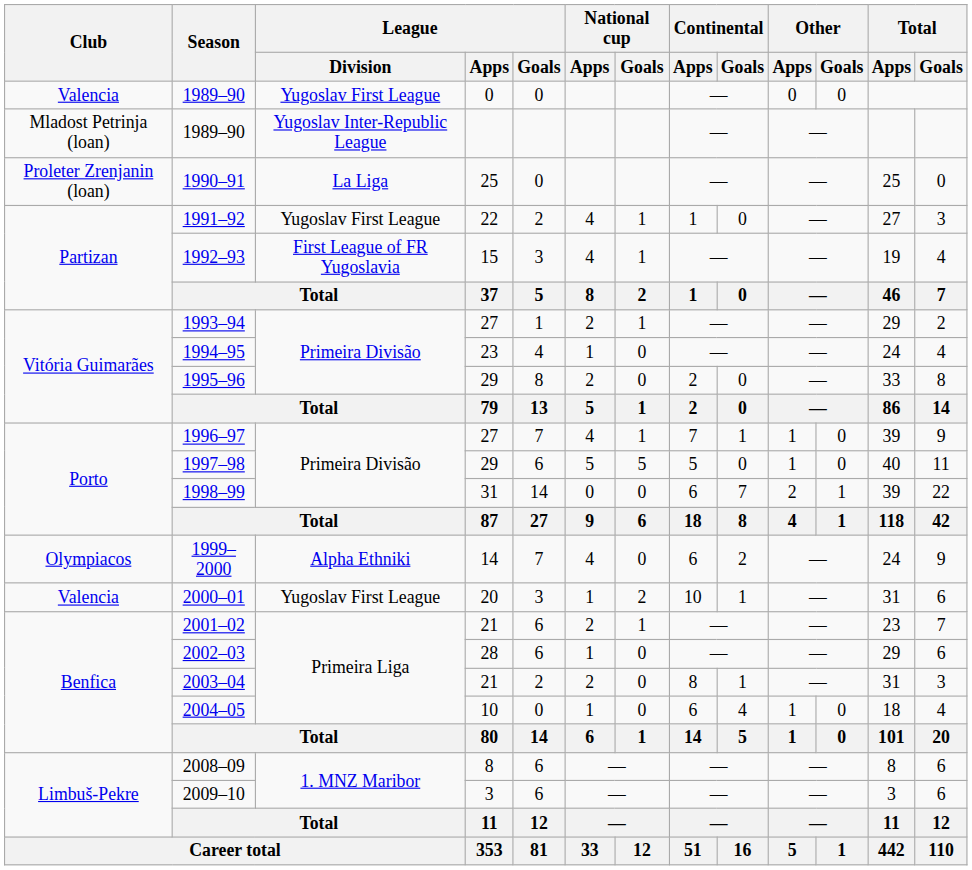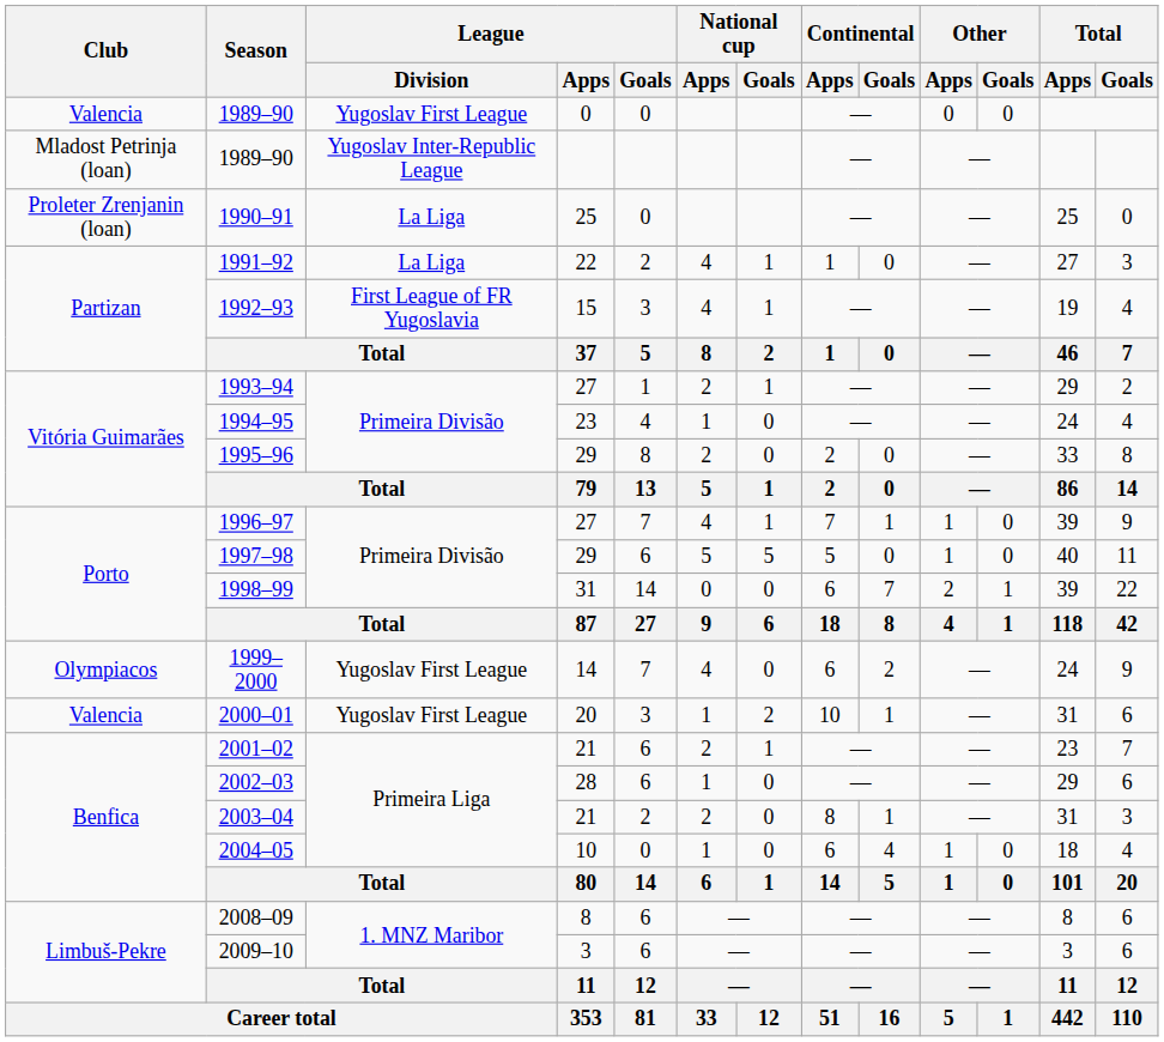 <table class="wikitable" style="text-align:center">
 <tr>
 <th rowspan="2">Club</th>
 <th rowspan="2">Season</th>
 <th colspan="3">League</th>
 <th colspan="2">National cup</th>
 <th colspan="2">Continental</th>
 <th colspan="2">Other</th>
 <th colspan="2">Total</th>
 </tr>
 <tr>
 <th>Division</th>
 <th>Apps</th>
 <th>Goals</th>
 <th>Apps</th>
 <th>Goals</th>
 <th>Apps</th>
 <th>Goals</th>
 <th>Apps</th>
 <th>Goals</th>
 <th>Apps</th>
 <th>Goals</th>
 </tr>
 <tr>
 <td><a href='#'>Valencia</a></td>
 <td><a href='#'>1989–90</a></td>
 <td><a href='#'>Yugoslav First League</a></td>
 <td>0</td>
 <td>0</td>
 <td></td>
 <td></td>
 <td colspan="2">—</td>
 <td>0</td>
 <td>0</td>
 </tr>
 <tr>
 <td>Mladost Petrinja (loan)</td>
 <td>1989–90</td>
 <td><a href='#'>Yugoslav Inter-Republic League</a></td>
 <td></td>
 <td></td>
 <td></td>
 <td></td>
 <td colspan="2">—</td>
 <td colspan="2">—</td>
 <td></td>
 <td></td>
 </tr>
 <tr>
 <td><a href='#'>Proleter Zrenjanin</a> (loan)</td>
 <td><a href='#'>1990–91</a></td>
 <td><a href='#'>La Liga</a></td>
 <td>25</td>
 <td>0</td>
 <td></td>
 <td></td>
 <td colspan="2">—</td>
 <td colspan="2">—</td>
 <td>25</td>
 <td>0</td>
 </tr>
 <tr>
 <td rowspan="3"><a href='#'>Partizan</a></td>
 <td><a href='#'>1991–92</a></td>
-<td>Yugoslav First League</td>
+<td><a href='#'>La Liga</a></td>
 <td>22</td>
 <td>2</td>
 <td>4</td>
 <td>1</td>
 <td>1</td>
 <td>0</td>
 <td colspan="2">—</td>
 <td>27</td>
 <td>3</td>
 </tr>
 <tr>
 <td><a href='#'>1992–93</a></td>
 <td><a href='#'>First League of FR Yugoslavia</a></td>
 <td>15</td>
 <td>3</td>
 <td>4</td>
 <td>1</td>
 <td colspan="2">—</td>
 <td colspan="2">—</td>
 <td>19</td>
 <td>4</td>
 </tr>
 <tr>
 <th colspan="2">Total</th>
 <th>37</th>
 <th>5</th>
 <th>8</th>
 <th>2</th>
 <th>1</th>
 <th>0</th>
 <th colspan="2">—</th>
 <th>46</th>
 <th>7</th>
 </tr>
 <tr>
 <td rowspan="4"><a href='#'>Vitória Guimarães</a></td>
 <td><a href='#'>1993–94</a></td>
 <td rowspan="3"><a href='#'>Primeira Divisão</a></td>
 <td>27</td>
 <td>1</td>
 <td>2</td>
 <td>1</td>
 <td colspan="2">—</td>
 <td colspan="2">—</td>
 <td>29</td>
 <td>2</td>
 </tr>
 <tr>
 <td><a href='#'>1994–95</a></td>
 <td>23</td>
 <td>4</td>
 <td>1</td>
 <td>0</td>
 <td colspan="2">—</td>
 <td colspan="2">—</td>
 <td>24</td>
 <td>4</td>
 </tr>
 <tr>
 <td><a href='#'>1995–96</a></td>
 <td>29</td>
 <td>8</td>
 <td>2</td>
 <td>0</td>
 <td>2</td>
 <td>0</td>
 <td colspan="2">—</td>
 <td>33</td>
 <td>8</td>
 </tr>
 <tr>
 <th colspan="2">Total</th>
 <th>79</th>
 <th>13</th>
 <th>5</th>
 <th>1</th>
 <th>2</th>
 <th>0</th>
 <th colspan="2">—</th>
 <th>86</th>
 <th>14</th>
 </tr>
 <tr>
 <td rowspan="4"><a href='#'>Porto</a></td>
 <td><a href='#'>1996–97</a></td>
 <td rowspan="3">Primeira Divisão</td>
 <td>27</td>
 <td>7</td>
 <td>4</td>
 <td>1</td>
 <td>7</td>
 <td>1</td>
 <td>1</td>
 <td>0</td>
 <td>39</td>
 <td>9</td>
 </tr>
 <tr>
 <td><a href='#'>1997–98</a></td>
 <td>29</td>
 <td>6</td>
 <td>5</td>
 <td>5</td>
 <td>5</td>
 <td>0</td>
 <td>1</td>
 <td>0</td>
 <td>40</td>
 <td>11</td>
 </tr>
 <tr>
 <td><a href='#'>1998–99</a></td>
 <td>31</td>
 <td>14</td>
 <td>0</td>
 <td>0</td>
 <td>6</td>
 <td>7</td>
 <td>2</td>
 <td>1</td>
 <td>39</td>
 <td>22</td>
 </tr>
 <tr>
 <th colspan="2">Total</th>
 <th>87</th>
 <th>27</th>
 <th>9</th>
 <th>6</th>
 <th>18</th>
 <th>8</th>
 <th>4</th>
 <th>1</th>
 <th>118</th>
 <th>42</th>
 </tr>
 <tr>
 <td><a href='#'>Olympiacos</a></td>
 <td><a href='#'>1999–2000</a></td>
-<td><a href='#'>Alpha Ethniki</a></td>
+<td>Yugoslav First League</td>
 <td>14</td>
 <td>7</td>
 <td>4</td>
 <td>0</td>
 <td>6</td>
 <td>2</td>
 <td colspan="2">—</td>
 <td>24</td>
 <td>9</td>
 </tr>
 <tr>
 <td><a href='#'>Valencia</a></td>
 <td><a href='#'>2000–01</a></td>
 <td>Yugoslav First League</td>
 <td>20</td>
 <td>3</td>
 <td>1</td>
 <td>2</td>
 <td>10</td>
 <td>1</td>
 <td colspan="2">—</td>
 <td>31</td>
 <td>6</td>
 </tr>
 <tr>
 <td rowspan="5"><a href='#'>Benfica</a></td>
 <td><a href='#'>2001–02</a></td>
 <td rowspan="4">Primeira Liga</td>
 <td>21</td>
 <td>6</td>
 <td>2</td>
 <td>1</td>
 <td colspan="2">—</td>
 <td colspan="2">—</td>
 <td>23</td>
 <td>7</td>
 </tr>
 <tr>
 <td><a href='#'>2002–03</a></td>
 <td>28</td>
 <td>6</td>
 <td>1</td>
 <td>0</td>
 <td colspan="2">—</td>
 <td colspan="2">—</td>
 <td>29</td>
 <td>6</td>
 </tr>
 <tr>
 <td><a href='#'>2003–04</a></td>
 <td>21</td>
 <td>2</td>
 <td>2</td>
 <td>0</td>
 <td>8</td>
 <td>1</td>
 <td colspan="2">—</td>
 <td>31</td>
 <td>3</td>
 </tr>
 <tr>
 <td><a href='#'>2004–05</a></td>
 <td>10</td>
 <td>0</td>
 <td>1</td>
 <td>0</td>
 <td>6</td>
 <td>4</td>
 <td>1</td>
 <td>0</td>
 <td>18</td>
 <td>4</td>
 </tr>
 <tr>
 <th colspan="2">Total</th>
 <th>80</th>
 <th>14</th>
 <th>6</th>
 <th>1</th>
 <th>14</th>
 <th>5</th>
 <th>1</th>
 <th>0</th>
 <th>101</th>
 <th>20</th>
 </tr>
 <tr>
 <td rowspan="3"><a href='#'>Limbuš-Pekre</a></td>
 <td>2008–09</td>
 <td rowspan="2"><a href='#'>1. MNZ Maribor</a></td>
 <td>8</td>
 <td>6</td>
 <td colspan="2">—</td>
 <td colspan="2">—</td>
 <td colspan="2">—</td>
 <td>8</td>
 <td>6</td>
 </tr>
 <tr>
 <td>2009–10</td>
 <td>3</td>
 <td>6</td>
 <td colspan="2">—</td>
 <td colspan="2">—</td>
 <td colspan="2">—</td>
 <td>3</td>
 <td>6</td>
 </tr>
 <tr>
 <th colspan="2">Total</th>
 <th>11</th>
 <th>12</th>
 <th colspan="2">—</th>
 <th colspan="2">—</th>
 <th colspan="2">—</th>
 <th>11</th>
 <th>12</th>
 </tr>
 <tr>
 <th colspan="3">Career total</th>
 <th>353</th>
 <th>81</th>
 <th>33</th>
 <th>12</th>
 <th>51</th>
 <th>16</th>
 <th>5</th>
 <th>1</th>
 <th>442</th>
 <th>110</th>
 </tr>
 </table>
